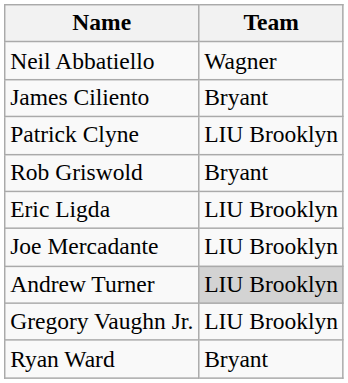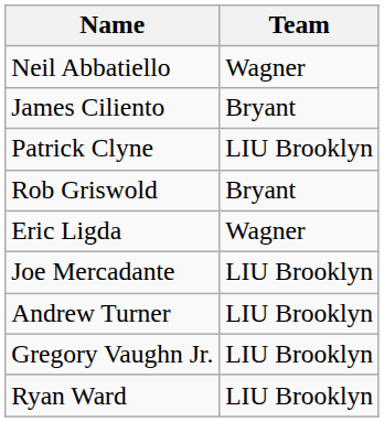 <table class=wikitable>
 <tr>
 <th>Name</th>
 <th>Team</th>
 </tr>
 <tr>
 <td>Neil Abbatiello</td>
 <td>Wagner</td>
 </tr>
 <tr>
 <td>James Ciliento</td>
 <td>Bryant</td>
 </tr>
 <tr>
 <td>Patrick Clyne</td>
 <td>LIU Brooklyn</td>
 </tr>
 <tr>
 <td>Rob Griswold</td>
 <td>Bryant</td>
 </tr>
 <tr>
 <td>Eric Ligda</td>
-<td>LIU Brooklyn</td>
+<td>Wagner</td>
 </tr>
 <tr>
 <td>Joe Mercadante</td>
 <td>LIU Brooklyn</td>
 </tr>
 <tr>
 <td>Andrew Turner</td>
-<td style="background: lightgrey;">LIU Brooklyn</td>
+<td>LIU Brooklyn</td>
 </tr>
 <tr>
 <td>Gregory Vaughn Jr.</td>
 <td>LIU Brooklyn</td>
 </tr>
 <tr>
 <td>Ryan Ward</td>
-<td>Bryant</td>
+<td>LIU Brooklyn</td>
 </tr>
 </table>
